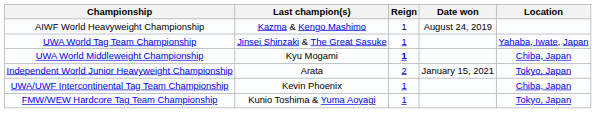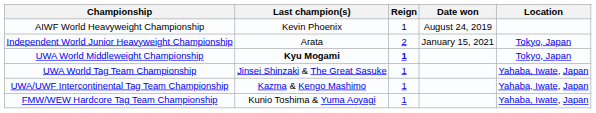 <table class="wikitable" style="text-align:center; background:#fcfdff; font-size:85%;">
 <tr>
 <th>Championship</th>
 <th>Last champion(s)</th>
 <th>Reign</th>
 <th>Date won</th>
 <th>Location</th>
 </tr>
 <tr>
 <td>AIWF World Heavyweight Championship</td>
-<td><a href='#'>Kazma</a> & <a href='#'>Kengo Mashimo</a></td>
+<td>Kevin Phoenix</td>
 <td>1</td>
 <td>August 24, 2019</td>
 <td></td>
+</tr>
+<tr>
+<td><a href='#'>Independent World Junior Heavyweight Championship</a></td>
+<td>Arata</td>
+<td><a href='#'>2</a></td>
+<td>January 15, 2021</td>
+<td><a href='#'>Tokyo, Japan</a></td>
+</tr>
+<tr>
+<td><a href='#'>UWA World Middleweight Championship</a></td>
+<td><strong>Kyu Mogami</strong></td>
+<td><strong><a href='#'>1</a></strong></td>
+<td></td>
+<td><a href='#'>Tokyo, Japan</a></td>
 </tr>
 <tr>
 <td><a href='#'>UWA World Tag Team Championship</a></td>
 <td><a href='#'>Jinsei Shinzaki</a> & <a href='#'>The Great Sasuke</a></td>
 <td style="white-space: nowrap;"><a href='#'>1</a><br></td>
 <td></td>
 <td><a href='#'>Yahaba, Iwate</a>, <a href='#'>Japan</a></td>
 </tr>
 <tr>
-<td><a href='#'>UWA World Middleweight Championship</a></td>
-<td>Kyu Mogami</td>
-<td><strong><a href='#'>1</a></strong></td>
-<td></td>
-<td><a href='#'>Chiba, Japan</a></td>
-</tr>
-<tr>
-<td><a href='#'>Independent World Junior Heavyweight Championship</a></td>
-<td>Arata</td>
-<td><a href='#'>2</a></td>
-<td>January 15, 2021</td>
-<td><a href='#'>Tokyo, Japan</a></td>
-</tr>
-<tr>
 <td><a href='#'>UWA/UWF Intercontinental Tag Team Championship</a></td>
-<td>Kevin Phoenix</td>
+<td><a href='#'>Kazma</a> & <a href='#'>Kengo Mashimo</a></td>
 <td style="white-space: nowrap;"><a href='#'>1</a><br></td>
 <td></td>
-<td><a href='#'>Chiba, Japan</a></td>
+<td><a href='#'>Yahaba, Iwate</a>, <a href='#'>Japan</a></td>
 </tr>
 <tr>
 <td><a href='#'>FMW/WEW Hardcore Tag Team Championship</a></td>
 <td>Kunio Toshima & <a href='#'>Yuma Aoyagi</a></td>
 <td style="white-space: nowrap;"><a href='#'>1</a><br></td>
 <td></td>
-<td><a href='#'>Tokyo, Japan</a></td>
+<td><a href='#'>Yahaba, Iwate</a>, <a href='#'>Japan</a></td>
 </tr>
 </table>
